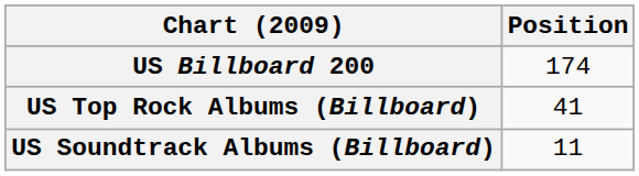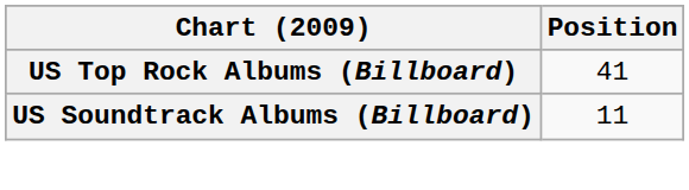 <table class="wikitable sortable plainrowheaders" style="text-align:center">
 <tr>
 <th scope="col">Chart (2009)</th>
 <th scope="col">Position</th>
-</tr>
-<tr>
-<th scope="row">US <em>Billboard</em> 200</th>
-<td>174</td>
 </tr>
 <tr>
 <th scope="row">US Top Rock Albums (<em>Billboard</em>)</th>
 <td>41</td>
 </tr>
 <tr>
 <th scope="row">US Soundtrack Albums (<em>Billboard</em>)</th>
 <td>11</td>
 </tr>
 </table>
